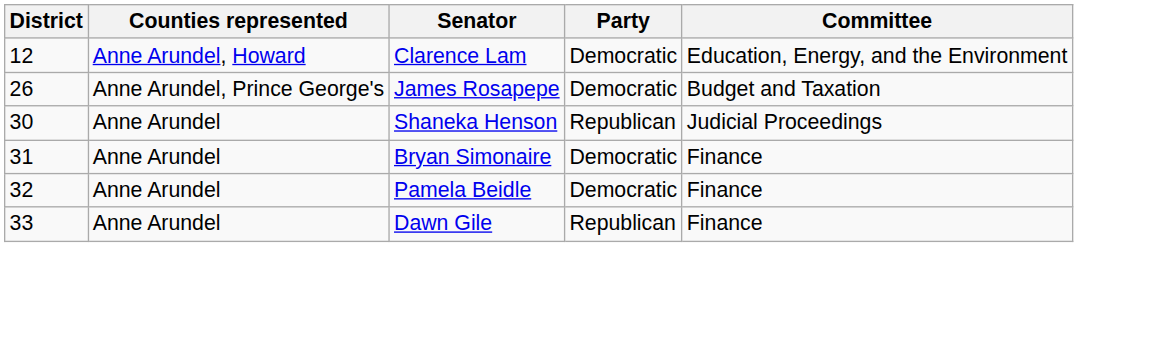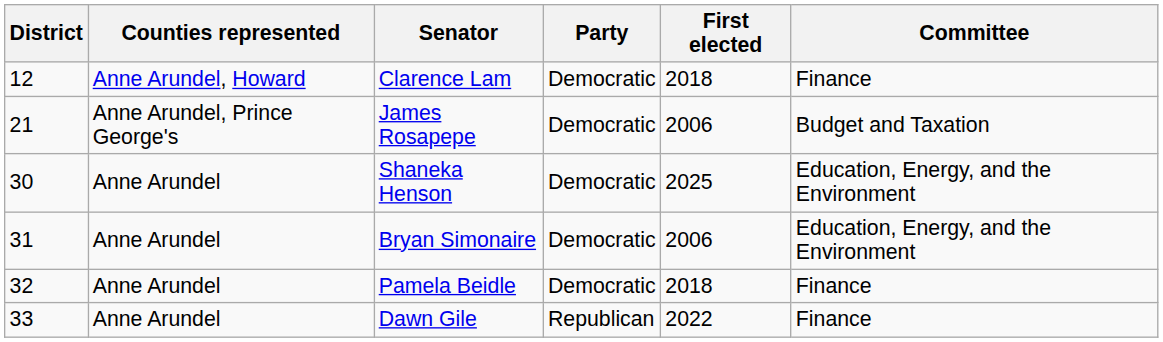 <table class="sortable wikitable">
 <tr>
 <th>District</th>
 <th>Counties represented</th>
 <th>Senator</th>
 <th>Party</th>
+<th>First elected</th>
 <th>Committee</th>
 </tr>
 <tr>
 <td>12</td>
 <td><a href='#'>Anne Arundel</a>, <a href='#'>Howard</a></td>
 <td> <a href='#'>Clarence Lam</a></td>
 <td>Democratic</td>
-<td>Education, Energy, and the Environment</td>
+<td>2018</td>
+<td>Finance</td>
 </tr>
 <tr>
-<td>26</td>
+<td>21</td>
 <td>Anne Arundel, Prince George's</td>
 <td> <a href='#'>James Rosapepe</a></td>
 <td>Democratic</td>
+<td>2006</td>
 <td>Budget and Taxation</td>
 </tr>
 <tr>
 <td>30</td>
 <td>Anne Arundel</td>
 <td> <a href='#'>Shaneka Henson</a></td>
-<td>Republican</td>
-<td>Judicial Proceedings</td>
+<td>Democratic</td>
+<td>2025</td>
+<td>Education, Energy, and the Environment</td>
 </tr>
 <tr>
 <td>31</td>
 <td>Anne Arundel</td>
 <td> <a href='#'>Bryan Simonaire</a></td>
 <td>Democratic</td>
-<td>Finance</td>
+<td>2006</td>
+<td>Education, Energy, and the Environment</td>
 </tr>
 <tr>
 <td>32</td>
 <td>Anne Arundel</td>
 <td> <a href='#'>Pamela Beidle</a></td>
 <td>Democratic</td>
+<td>2018</td>
 <td>Finance</td>
 </tr>
 <tr>
 <td>33</td>
 <td>Anne Arundel</td>
 <td> <a href='#'>Dawn Gile</a></td>
 <td>Republican</td>
+<td>2022</td>
 <td>Finance</td>
 </tr>
 </table>
